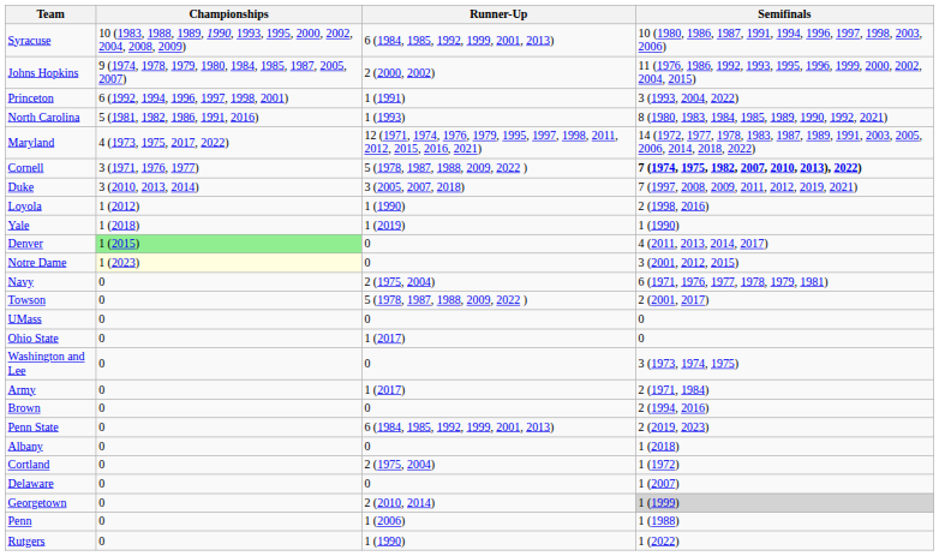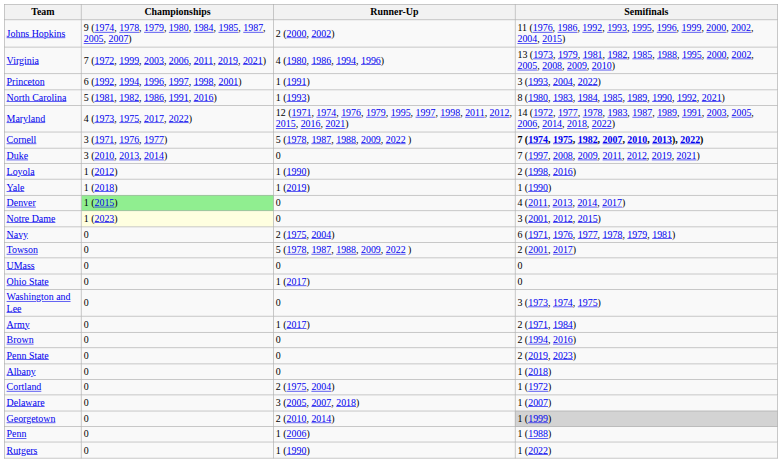 <table class="wikitable sortable">
 <tr>
 <th>Team</th>
 <th>Championships</th>
 <th>Runner-Up</th>
 <th>Semifinals</th>
 </tr>
 <tr>
-<td><a href='#'>Syracuse</a> </td>
-<td>10 (<a href='#'>1983</a>, <a href='#'>1988</a>, <a href='#'>1989</a>, <em><a href='#'>1990</a></em>, <a href='#'>1993</a>, <a href='#'>1995</a>, <a href='#'>2000</a>, <a href='#'>2002</a>, <a href='#'>2004</a>, <a href='#'>2008</a>, <a href='#'>2009</a>)</td>
-<td>6 (<a href='#'>1984</a>, <a href='#'>1985</a>, <a href='#'>1992</a>, <a href='#'>1999</a>, <a href='#'>2001</a>, <a href='#'>2013</a>)</td>
-<td>10 (<a href='#'>1980</a>, <a href='#'>1986</a>, <a href='#'>1987</a>, <a href='#'>1991</a>, <a href='#'>1994</a>, <a href='#'>1996</a>, <a href='#'>1997</a>, <a href='#'>1998</a>, <a href='#'>2003</a>, <a href='#'>2006</a>)</td>
-</tr>
-<tr>
 <td><a href='#'>Johns Hopkins</a></td>
 <td>9 (<a href='#'>1974</a>, <a href='#'>1978</a>, <a href='#'>1979</a>, <a href='#'>1980</a>, <a href='#'>1984</a>, <a href='#'>1985</a>, <a href='#'>1987</a>, <a href='#'>2005</a>, <a href='#'>2007</a>)</td>
 <td>2 (<a href='#'>2000</a>, <a href='#'>2002</a>)</td>
 <td>11 (<a href='#'>1976</a>, <a href='#'>1986</a>, <a href='#'>1992</a>, <a href='#'>1993</a>, <a href='#'>1995</a>, <a href='#'>1996</a>, <a href='#'>1999</a>, <a href='#'>2000</a>, <a href='#'>2002</a>, <a href='#'>2004</a>, <a href='#'>2015</a>)</td>
+</tr>
+<tr>
+<td><a href='#'>Virginia</a></td>
+<td>7 (<a href='#'>1972</a>, <a href='#'>1999</a>, <a href='#'>2003</a>, <a href='#'>2006</a>, <a href='#'>2011</a>, <a href='#'>2019</a>,  <a href='#'>2021</a>)</td>
+<td>4 (<a href='#'>1980</a>, <a href='#'>1986</a>, <a href='#'>1994</a>, <a href='#'>1996</a>)</td>
+<td>13 (<a href='#'>1973</a>, <a href='#'>1979</a>, <a href='#'>1981</a>, <a href='#'>1982</a>, <a href='#'>1985</a>, <a href='#'>1988</a>, <a href='#'>1995</a>, <a href='#'>2000</a>, <a href='#'>2002</a>, <a href='#'>2005</a>, <a href='#'>2008</a>, <a href='#'>2009</a>, <a href='#'>2010</a>)</td>
 </tr>
 <tr>
 <td><a href='#'>Princeton</a></td>
 <td>6 (<a href='#'>1992</a>, <a href='#'>1994</a>, <a href='#'>1996</a>, <a href='#'>1997</a>, <a href='#'>1998</a>, <a href='#'>2001</a>)</td>
 <td>1 (<a href='#'>1991</a>)</td>
 <td>3 (<a href='#'>1993</a>, <a href='#'>2004</a>, <a href='#'>2022</a>)</td>
 </tr>
 <tr>
 <td><a href='#'>North Carolina</a></td>
 <td>5 (<a href='#'>1981</a>, <a href='#'>1982</a>, <a href='#'>1986</a>, <a href='#'>1991</a>, <a href='#'>2016</a>)</td>
 <td>1 (<a href='#'>1993</a>)</td>
 <td>8 (<a href='#'>1980</a>, <a href='#'>1983</a>, <a href='#'>1984</a>, <a href='#'>1985</a>, <a href='#'>1989</a>, <a href='#'>1990</a>, <a href='#'>1992</a>, <a href='#'>2021</a>)</td>
 </tr>
 <tr>
 <td><a href='#'>Maryland</a></td>
 <td>4 (<a href='#'>1973</a>, <a href='#'>1975</a>, <a href='#'>2017</a>, <a href='#'>2022</a>)</td>
 <td>12 (<a href='#'>1971</a>, <a href='#'>1974</a>, <a href='#'>1976</a>, <a href='#'>1979</a>, <a href='#'>1995</a>, <a href='#'>1997</a>, <a href='#'>1998</a>, <a href='#'>2011</a>, <a href='#'>2012</a>, <a href='#'>2015</a>, <a href='#'>2016</a>, <a href='#'>2021</a>)</td>
 <td>14 (<a href='#'>1972</a>, <a href='#'>1977</a>, <a href='#'>1978</a>, <a href='#'>1983</a>, <a href='#'>1987</a>, <a href='#'>1989</a>, <a href='#'>1991</a>, <a href='#'>2003</a>, <a href='#'>2005</a>, <a href='#'>2006</a>, <a href='#'>2014</a>, <a href='#'>2018</a>, <a href='#'>2022</a>)</td>
 </tr>
 <tr>
 <td><a href='#'>Cornell</a></td>
 <td>3 (<a href='#'>1971</a>, <a href='#'>1976</a>, <a href='#'>1977</a>)</td>
 <td>5 (<a href='#'>1978</a>, <a href='#'>1987</a>, <a href='#'>1988</a>, <a href='#'>2009</a>, <a href='#'>2022</a> )</td>
 <td><strong>7 (<a href='#'>1974</a>, <a href='#'>1975</a>, <a href='#'>1982</a>, <a href='#'>2007</a>, <a href='#'>2010</a>, <a href='#'>2013</a>), <a href='#'>2022</a>)</strong></td>
 </tr>
 <tr>
 <td><a href='#'>Duke</a></td>
 <td>3 (<a href='#'>2010</a>, <a href='#'>2013</a>, <a href='#'>2014</a>)</td>
-<td>3 (<a href='#'>2005</a>, <a href='#'>2007</a>, <a href='#'>2018</a>)</td>
+<td>0</td>
 <td>7 (<a href='#'>1997</a>, <a href='#'>2008</a>, <a href='#'>2009</a>, <a href='#'>2011</a>, <a href='#'>2012</a>, <a href='#'>2019</a>, <a href='#'>2021</a>)</td>
 </tr>
 <tr>
 <td><a href='#'>Loyola</a></td>
 <td>1 (<a href='#'>2012</a>)</td>
 <td>1 (<a href='#'>1990</a>)</td>
 <td>2 (<a href='#'>1998</a>, <a href='#'>2016</a>)</td>
 </tr>
 <tr>
 <td><a href='#'>Yale</a></td>
 <td>1 (<a href='#'>2018</a>)</td>
 <td>1 (<a href='#'>2019</a>)</td>
 <td>1 (<a href='#'>1990</a>)</td>
 </tr>
 <tr>
 <td><a href='#'>Denver</a></td>
 <td style="background: lightgreen;">1 (<a href='#'>2015</a>)</td>
 <td>0</td>
 <td>4 (<a href='#'>2011</a>, <a href='#'>2013</a>, <a href='#'>2014</a>, <a href='#'>2017</a>)</td>
 </tr>
 <tr>
 <td><a href='#'>Notre Dame</a></td>
 <td style="background: lightyellow;">1 (<a href='#'>2023</a>)</td>
 <td>0</td>
 <td>3 (<a href='#'>2001</a>, <a href='#'>2012</a>, <a href='#'>2015</a>)</td>
 </tr>
 <tr>
 <td><a href='#'>Navy</a></td>
 <td>0</td>
 <td>2 (<a href='#'>1975</a>, <a href='#'>2004</a>)</td>
 <td>6 (<a href='#'>1971</a>, <a href='#'>1976</a>, <a href='#'>1977</a>, <a href='#'>1978</a>, <a href='#'>1979</a>, <a href='#'>1981</a>)</td>
 </tr>
 <tr>
 <td><a href='#'>Towson</a></td>
 <td>0</td>
 <td>5 (<a href='#'>1978</a>, <a href='#'>1987</a>, <a href='#'>1988</a>, <a href='#'>2009</a>, <a href='#'>2022</a> )</td>
 <td>2 (<a href='#'>2001</a>, <a href='#'>2017</a>)</td>
 </tr>
 <tr>
 <td><a href='#'>UMass</a></td>
 <td>0</td>
 <td>0</td>
 <td>0</td>
 </tr>
 <tr>
 <td><a href='#'>Ohio State</a></td>
 <td>0</td>
 <td>1 (<a href='#'>2017</a>)</td>
 <td>0</td>
 </tr>
 <tr>
 <td><a href='#'>Washington and Lee</a></td>
 <td>0</td>
 <td>0</td>
 <td>3 (<a href='#'>1973</a>, <a href='#'>1974</a>, <a href='#'>1975</a>)</td>
 </tr>
 <tr>
 <td><a href='#'>Army</a></td>
 <td>0</td>
 <td>1 (<a href='#'>2017</a>)</td>
 <td>2 (<a href='#'>1971</a>, <a href='#'>1984</a>)</td>
 </tr>
 <tr>
 <td><a href='#'>Brown</a></td>
 <td>0</td>
 <td>0</td>
 <td>2 (<a href='#'>1994</a>, <a href='#'>2016</a>)</td>
 </tr>
 <tr>
 <td><a href='#'>Penn State</a></td>
 <td>0</td>
-<td>6 (<a href='#'>1984</a>, <a href='#'>1985</a>, <a href='#'>1992</a>, <a href='#'>1999</a>, <a href='#'>2001</a>, <a href='#'>2013</a>)</td>
+<td>0</td>
 <td>2 (<a href='#'>2019</a>, <a href='#'>2023</a>)</td>
 </tr>
 <tr>
 <td><a href='#'>Albany</a></td>
 <td>0</td>
 <td>0</td>
 <td>1 (<a href='#'>2018</a>)</td>
 </tr>
 <tr>
 <td><a href='#'>Cortland</a></td>
 <td>0</td>
 <td>2 (<a href='#'>1975</a>, <a href='#'>2004</a>)</td>
 <td>1 (<a href='#'>1972</a>)</td>
 </tr>
 <tr>
 <td><a href='#'>Delaware</a></td>
 <td>0</td>
-<td>0</td>
+<td>3 (<a href='#'>2005</a>, <a href='#'>2007</a>, <a href='#'>2018</a>)</td>
 <td>1 (<a href='#'>2007</a>)</td>
 </tr>
 <tr>
 <td><a href='#'>Georgetown</a></td>
 <td>0</td>
 <td>2 (<a href='#'>2010</a>, <a href='#'>2014</a>)</td>
 <td style="background: lightgrey;">1 (<a href='#'>1999</a>)</td>
 </tr>
 <tr>
 <td><a href='#'>Penn</a></td>
 <td>0</td>
 <td>1 (<a href='#'>2006</a>)</td>
 <td>1 (<a href='#'>1988</a>)</td>
 </tr>
 <tr>
 <td><a href='#'>Rutgers</a></td>
 <td>0</td>
 <td>1 (<a href='#'>1990</a>)</td>
 <td>1 (<a href='#'>2022</a>)</td>
 </tr>
 </table>
